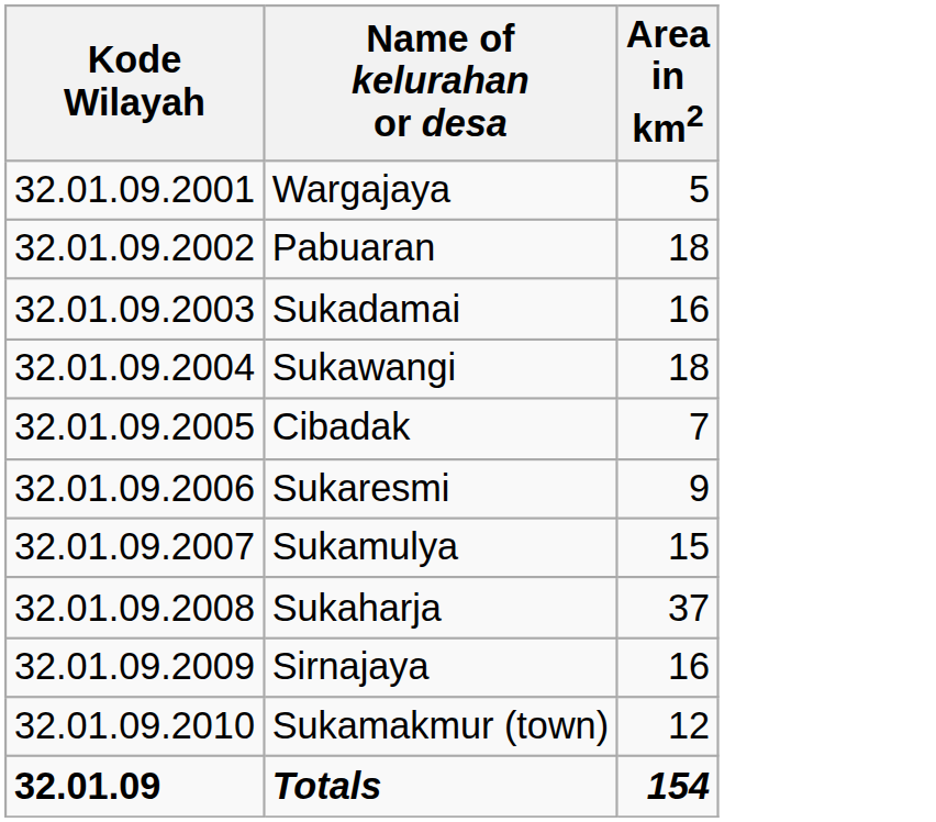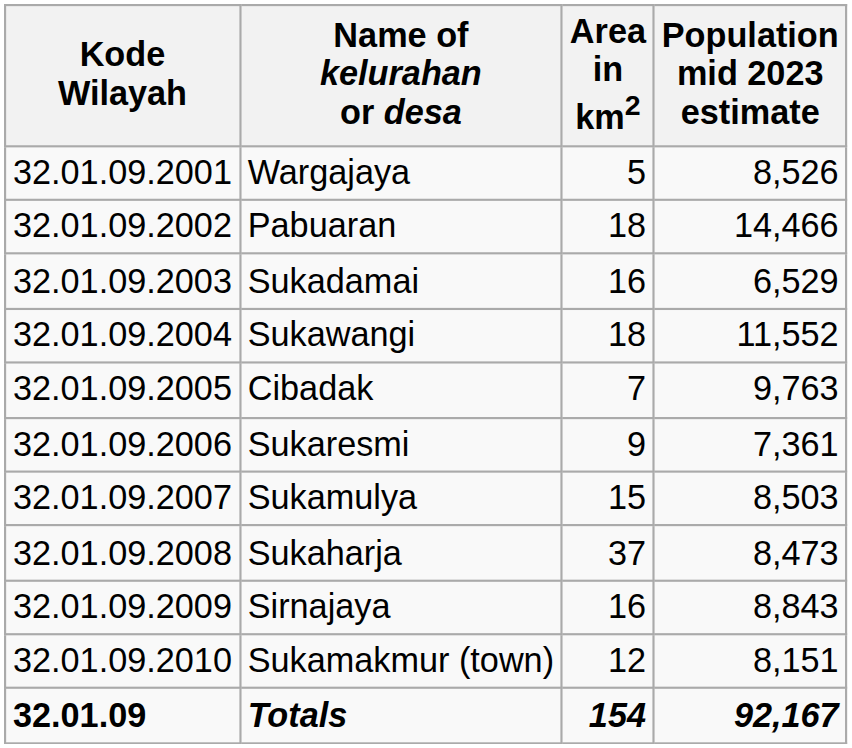 <table class="wikitable">
 <tr>
 <th>Kode <br>Wilayah</th>
 <th>Name of <br> <em>kelurahan</em><br> or <em>desa</em></th>
 <th>Area <br>in <br>km<sup>2</sup></th>
+<th>Population<br>mid 2023<br>estimate</th>
 </tr>
 <tr>
 <td>32.01.09.2001</td>
 <td>Wargajaya</td>
 <td align="right">5</td>
+<td align="right">8,526</td>
 </tr>
 <tr>
 <td>32.01.09.2002</td>
 <td>Pabuaran</td>
 <td align="right">18</td>
+<td align="right">14,466</td>
 </tr>
 <tr>
 <td>32.01.09.2003</td>
 <td>Sukadamai</td>
 <td align="right">16</td>
+<td align="right">6,529</td>
 </tr>
 <tr>
 <td>32.01.09.2004</td>
 <td>Sukawangi</td>
 <td align="right">18</td>
+<td align="right">11,552</td>
 </tr>
 <tr>
 <td>32.01.09.2005</td>
 <td>Cibadak</td>
 <td align="right">7</td>
+<td align="right">9,763</td>
 </tr>
 <tr>
 <td>32.01.09.2006</td>
 <td>Sukaresmi</td>
 <td align="right">9</td>
+<td align="right">7,361</td>
 </tr>
 <tr>
 <td>32.01.09.2007</td>
 <td>Sukamulya</td>
 <td align="right">15</td>
+<td align="right">8,503</td>
 </tr>
 <tr>
 <td>32.01.09.2008</td>
 <td>Sukaharja</td>
 <td align="right">37</td>
+<td align="right">8,473</td>
 </tr>
 <tr>
 <td>32.01.09.2009</td>
 <td>Sirnajaya</td>
 <td align="right">16</td>
+<td align="right">8,843</td>
 </tr>
 <tr>
 <td>32.01.09.2010</td>
 <td>Sukamakmur (town)</td>
 <td align="right">12</td>
+<td align="right">8,151</td>
 </tr>
 <tr>
 <td><strong>32.01.09</strong></td>
 <td><strong><em>Totals</em></strong></td>
 <td align="right"><strong><em>154</em></strong></td>
+<td align="right"><strong><em>92,167</em></strong></td>
 </tr>
 </table>
